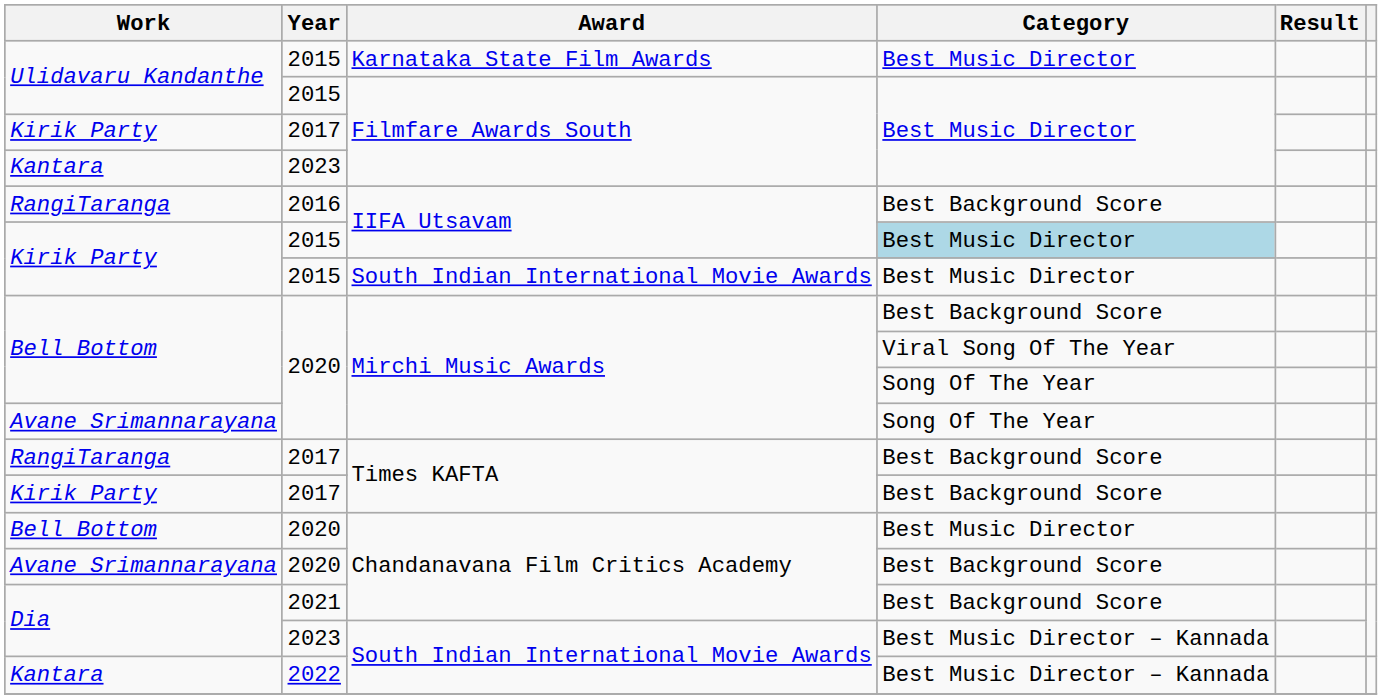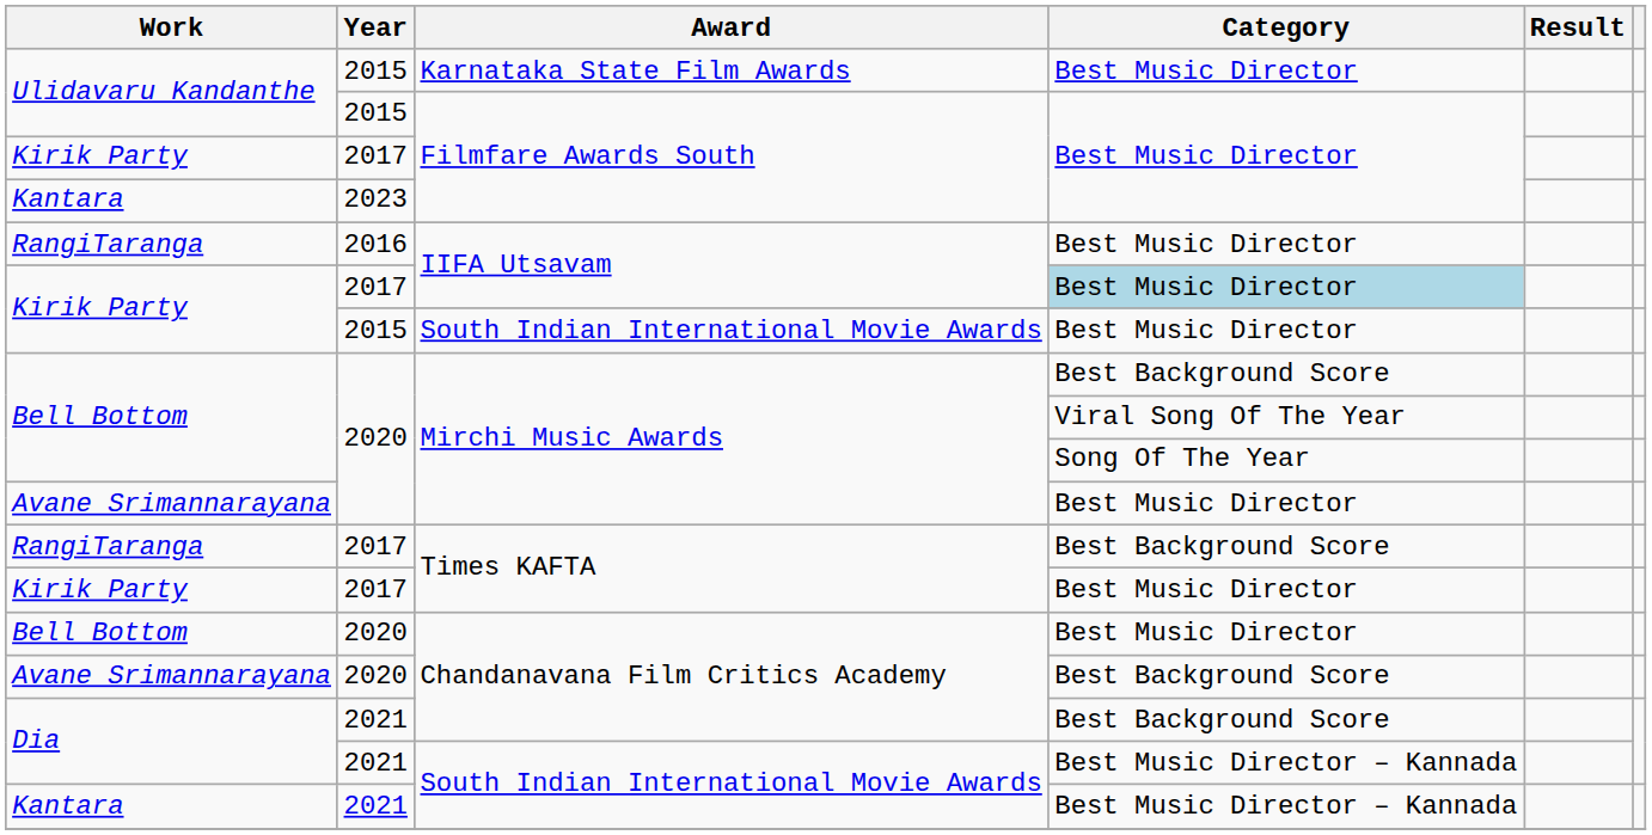 <table class="wikitable sortable">
 <tr>
 <th scope="col">Work</th>
 <th scope="col">Year</th>
 <th scope="col">Award</th>
 <th scope="col">Category</th>
 <th scope="col">Result</th>
 <th class="unsortable" scope="col"></th>
 </tr>
 <tr>
 <td rowspan="2"><em><a href='#'>Ulidavaru Kandanthe</a></em></td>
 <td>2015</td>
 <td><a href='#'>Karnataka State Film Awards</a></td>
 <td><a href='#'>Best Music Director</a></td>
 <td></td>
 <td></td>
 </tr>
 <tr>
 <td>2015</td>
 <td rowspan=3><a href='#'>Filmfare Awards South</a></td>
 <td rowspan=3><a href='#'>Best Music Director</a></td>
 <td></td>
 <td></td>
 </tr>
 <tr>
 <td><em><a href='#'>Kirik Party</a></em></td>
 <td>2017</td>
 <td></td>
 <td></td>
 </tr>
 <tr>
 <td><em><a href='#'>Kantara</a></em></td>
 <td>2023</td>
 <td></td>
 <td></td>
 </tr>
 <tr>
 <td><em><a href='#'>RangiTaranga</a></em></td>
 <td>2016</td>
 <td rowspan=2><a href='#'>IIFA Utsavam</a></td>
-<td>Best Background Score</td>
+<td>Best Music Director</td>
 <td></td>
 <td></td>
 </tr>
 <tr>
 <td rowspan="2"><em><a href='#'>Kirik Party</a></em></td>
-<td>2015</td>
+<td>2017</td>
 <td style="background: lightblue;">Best Music Director</td>
 <td></td>
 <td></td>
 </tr>
 <tr>
 <td>2015</td>
 <td><a href='#'>South Indian International Movie Awards</a></td>
 <td>Best Music Director</td>
 <td></td>
 <td></td>
 </tr>
 <tr>
 <td rowspan="3"><em><a href='#'>Bell Bottom</a></em></td>
 <td rowspan=4>2020</td>
 <td rowspan=4><a href='#'>Mirchi Music Awards</a></td>
 <td>Best Background Score</td>
 <td></td>
 <td></td>
 </tr>
 <tr>
 <td>Viral Song Of The Year</td>
 <td></td>
 <td></td>
 </tr>
 <tr>
 <td>Song Of The Year</td>
 <td></td>
 <td></td>
 </tr>
 <tr>
 <td><em><a href='#'>Avane Srimannarayana</a></em></td>
-<td>Song Of The Year</td>
+<td>Best Music Director</td>
 <td></td>
 <td></td>
 </tr>
 <tr>
 <td><em><a href='#'>RangiTaranga</a></em></td>
 <td>2017</td>
 <td rowspan=2>Times KAFTA</td>
 <td>Best Background Score</td>
 <td></td>
 <td></td>
 </tr>
 <tr>
 <td><em><a href='#'>Kirik Party</a></em></td>
 <td>2017</td>
-<td>Best Background Score</td>
+<td>Best Music Director</td>
 <td></td>
 <td></td>
 </tr>
 <tr>
 <td><em><a href='#'>Bell Bottom</a></em></td>
 <td>2020</td>
 <td rowspan=3>Chandanavana Film Critics Academy</td>
 <td>Best Music Director</td>
 <td></td>
 <td></td>
 </tr>
 <tr>
 <td><em><a href='#'>Avane Srimannarayana</a></em></td>
 <td>2020</td>
 <td>Best Background Score</td>
 <td></td>
 <td></td>
 </tr>
 <tr>
 <td rowspan="2"><em><a href='#'>Dia</a></em></td>
 <td>2021</td>
 <td>Best Background Score</td>
 <td></td>
 <td rowspan=2></td>
 </tr>
 <tr>
-<td>2023</td>
+<td>2021</td>
 <td rowspan="2"><a href='#'>South Indian International Movie Awards</a></td>
 <td>Best Music Director – Kannada</td>
 <td></td>
 </tr>
 <tr>
 <td><em><a href='#'>Kantara</a></em></td>
-<td><a href='#'>2022</a></td>
+<td><a href='#'>2021</a></td>
 <td>Best Music Director – Kannada</td>
 <td></td>
 <td></td>
 </tr>
 <tr>
 </tr>
 </table>
